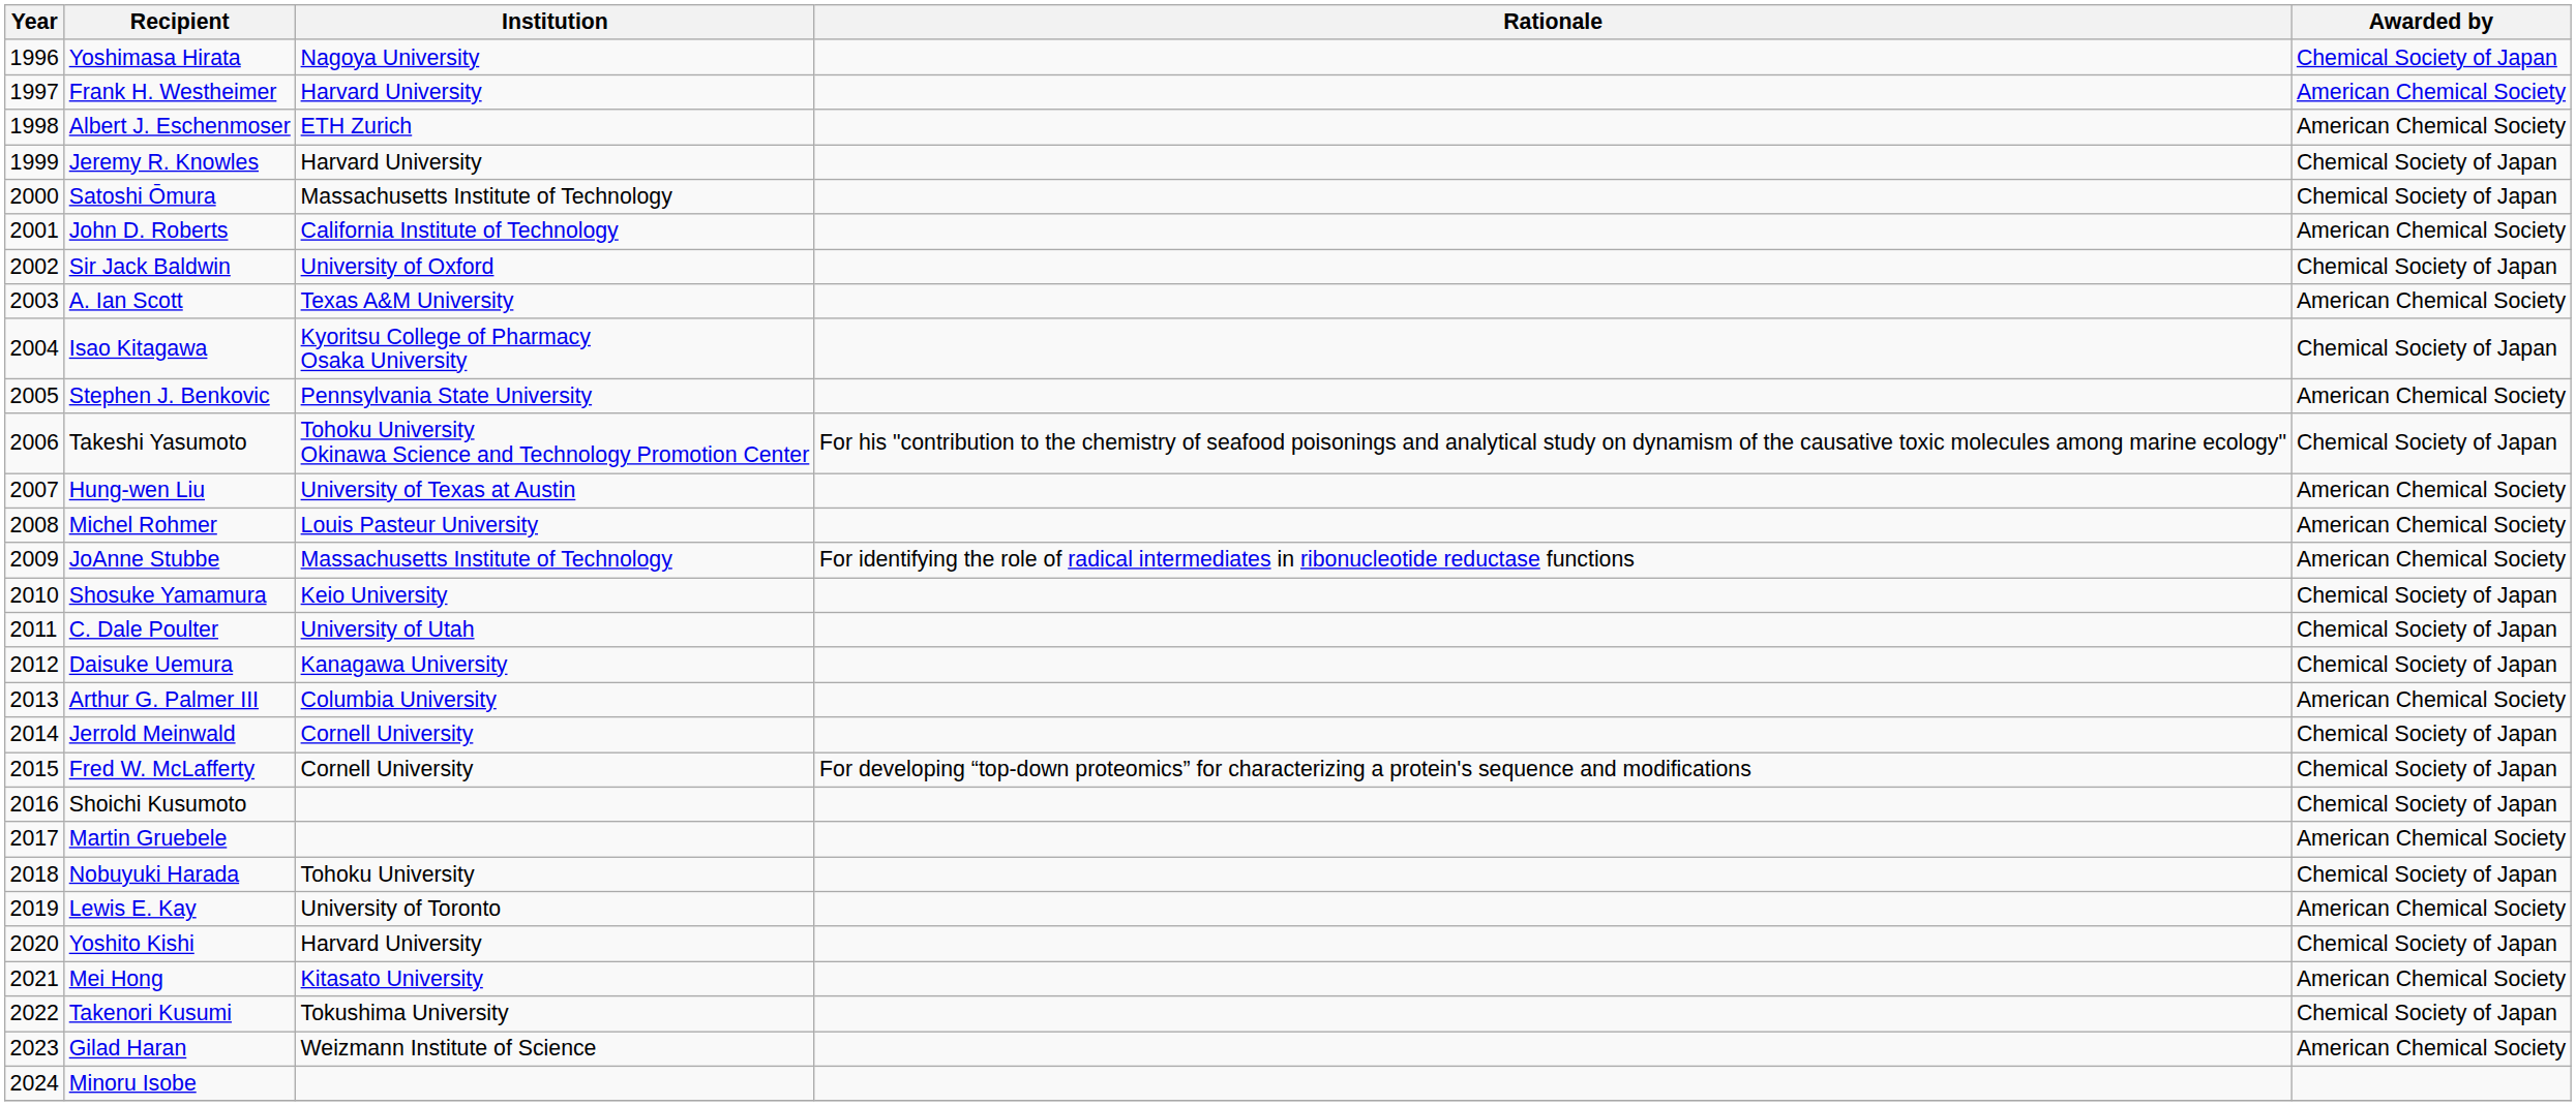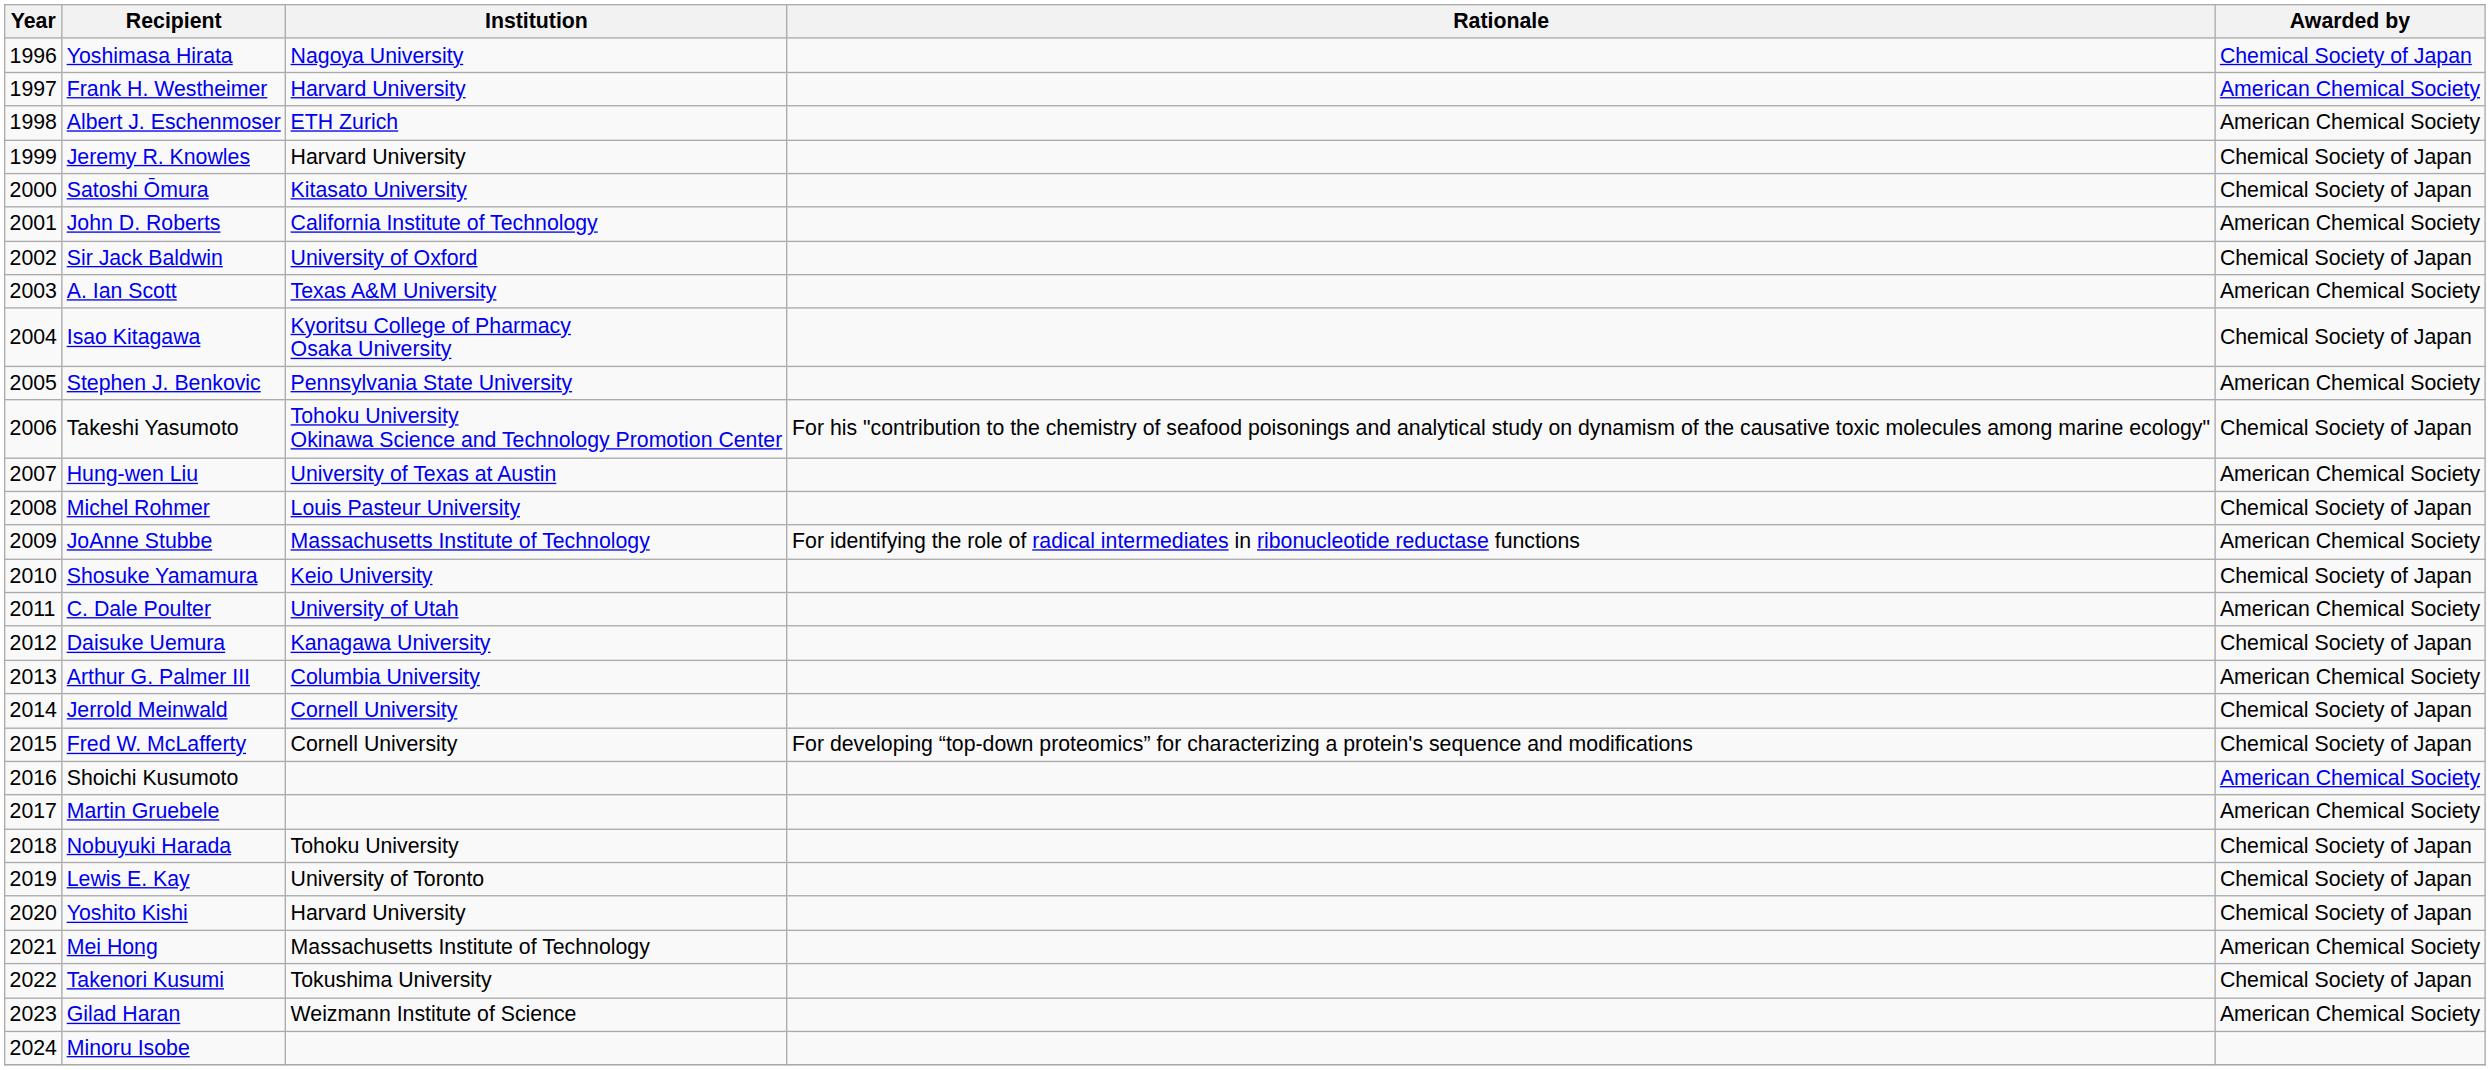 <table class="wikitable">
 <tr>
 <th>Year</th>
 <th>Recipient</th>
 <th>Institution</th>
 <th>Rationale</th>
 <th>Awarded by</th>
 </tr>
 <tr>
 <td>1996</td>
 <td><a href='#'>Yoshimasa Hirata</a></td>
 <td><a href='#'>Nagoya University</a></td>
 <td></td>
 <td><a href='#'>Chemical Society of Japan</a></td>
 </tr>
 <tr>
 <td>1997</td>
 <td><a href='#'>Frank H. Westheimer</a></td>
 <td><a href='#'>Harvard University</a></td>
 <td></td>
 <td><a href='#'>American Chemical Society</a></td>
 </tr>
 <tr>
 <td>1998</td>
 <td><a href='#'>Albert J. Eschenmoser</a></td>
 <td><a href='#'>ETH Zurich</a></td>
 <td></td>
 <td>American Chemical Society</td>
 </tr>
 <tr>
 <td>1999</td>
 <td><a href='#'>Jeremy R. Knowles</a></td>
 <td>Harvard University</td>
 <td></td>
 <td>Chemical Society of Japan</td>
 </tr>
 <tr>
 <td>2000</td>
 <td><a href='#'>Satoshi Ōmura</a></td>
-<td>Massachusetts Institute of Technology</td>
+<td><a href='#'>Kitasato University</a></td>
 <td></td>
 <td>Chemical Society of Japan</td>
 </tr>
 <tr>
 <td>2001</td>
 <td><a href='#'>John D. Roberts</a></td>
 <td><a href='#'>California Institute of Technology</a></td>
 <td></td>
 <td>American Chemical Society</td>
 </tr>
 <tr>
 <td>2002</td>
 <td><a href='#'>Sir Jack Baldwin</a></td>
 <td><a href='#'>University of Oxford</a></td>
 <td></td>
 <td>Chemical Society of Japan</td>
 </tr>
 <tr>
 <td>2003</td>
 <td><a href='#'>A. Ian Scott</a></td>
 <td><a href='#'>Texas A&M University</a></td>
 <td></td>
 <td>American Chemical Society</td>
 </tr>
 <tr>
 <td>2004</td>
 <td><a href='#'>Isao Kitagawa</a></td>
 <td><a href='#'>Kyoritsu College of Pharmacy</a><br><a href='#'>Osaka University</a></td>
 <td></td>
 <td>Chemical Society of Japan</td>
 </tr>
 <tr>
 <td>2005</td>
 <td><a href='#'>Stephen J. Benkovic</a></td>
 <td><a href='#'>Pennsylvania State University</a></td>
 <td></td>
 <td>American Chemical Society</td>
 </tr>
 <tr>
 <td>2006</td>
 <td>Takeshi Yasumoto</td>
 <td><a href='#'>Tohoku University</a><br><a href='#'>Okinawa Science and Technology Promotion Center</a></td>
 <td>For his "contribution to the chemistry of seafood poisonings and analytical study on dynamism of the causative toxic molecules among marine ecology"</td>
 <td>Chemical Society of Japan</td>
 </tr>
 <tr>
 <td>2007</td>
 <td><a href='#'>Hung-wen Liu</a></td>
 <td><a href='#'>University of Texas at Austin</a></td>
 <td></td>
 <td>American Chemical Society</td>
 </tr>
 <tr>
 <td>2008</td>
 <td><a href='#'>Michel Rohmer</a></td>
 <td><a href='#'>Louis Pasteur University</a></td>
 <td></td>
-<td>American Chemical Society</td>
+<td>Chemical Society of Japan</td>
 </tr>
 <tr>
 <td>2009</td>
 <td><a href='#'>JoAnne Stubbe</a></td>
 <td><a href='#'>Massachusetts Institute of Technology</a></td>
 <td>For identifying the role of <a href='#'>radical intermediates</a> in <a href='#'>ribonucleotide reductase</a> functions</td>
 <td>American Chemical Society</td>
 </tr>
 <tr>
 <td>2010</td>
 <td><a href='#'>Shosuke Yamamura</a></td>
 <td><a href='#'>Keio University</a></td>
 <td></td>
 <td>Chemical Society of Japan</td>
 </tr>
 <tr>
 <td>2011</td>
 <td><a href='#'>C. Dale Poulter</a></td>
 <td><a href='#'>University of Utah</a></td>
 <td></td>
-<td>Chemical Society of Japan</td>
+<td>American Chemical Society</td>
 </tr>
 <tr>
 <td>2012</td>
 <td><a href='#'>Daisuke Uemura</a></td>
 <td><a href='#'>Kanagawa University</a></td>
 <td></td>
 <td>Chemical Society of Japan</td>
 </tr>
 <tr>
 <td>2013</td>
 <td><a href='#'>Arthur G. Palmer III</a></td>
 <td><a href='#'>Columbia University</a></td>
 <td></td>
 <td>American Chemical Society</td>
 </tr>
 <tr>
 <td>2014</td>
 <td><a href='#'>Jerrold Meinwald</a></td>
 <td><a href='#'>Cornell University</a></td>
 <td></td>
 <td>Chemical Society of Japan</td>
 </tr>
 <tr>
 <td>2015</td>
 <td><a href='#'>Fred W. McLafferty</a></td>
 <td>Cornell University</td>
 <td>For developing “top-down proteomics” for characterizing a protein's sequence and modifications</td>
 <td>Chemical Society of Japan</td>
 </tr>
 <tr>
 <td>2016</td>
 <td>Shoichi Kusumoto</td>
 <td></td>
 <td></td>
-<td>Chemical Society of Japan</td>
+<td><a href='#'>American Chemical Society</a></td>
 </tr>
 <tr>
 <td>2017</td>
 <td><a href='#'>Martin Gruebele</a></td>
 <td></td>
 <td></td>
 <td>American Chemical Society</td>
 </tr>
 <tr>
 <td>2018</td>
 <td><a href='#'>Nobuyuki Harada</a></td>
 <td>Tohoku University</td>
 <td></td>
 <td>Chemical Society of Japan</td>
 </tr>
 <tr>
 <td>2019</td>
 <td><a href='#'>Lewis E. Kay</a></td>
 <td>University of Toronto</td>
 <td></td>
-<td>American Chemical Society</td>
+<td>Chemical Society of Japan</td>
 </tr>
 <tr>
 <td>2020</td>
 <td><a href='#'>Yoshito Kishi</a></td>
 <td>Harvard University</td>
 <td></td>
 <td>Chemical Society of Japan</td>
 </tr>
 <tr>
 <td>2021</td>
 <td><a href='#'>Mei Hong</a></td>
-<td><a href='#'>Kitasato University</a></td>
+<td>Massachusetts Institute of Technology</td>
 <td></td>
 <td>American Chemical Society</td>
 </tr>
 <tr>
 <td>2022</td>
 <td><a href='#'>Takenori Kusumi</a></td>
 <td>Tokushima University</td>
 <td></td>
 <td>Chemical Society of Japan</td>
 </tr>
 <tr>
 <td>2023</td>
 <td><a href='#'>Gilad Haran</a></td>
 <td>Weizmann Institute of Science</td>
 <td></td>
 <td>American Chemical Society</td>
 </tr>
 <tr>
 <td>2024</td>
 <td><a href='#'>Minoru Isobe</a></td>
 <td></td>
 <td></td>
 <td></td>
 </tr>
 <tr>
 </tr>
 </table>
